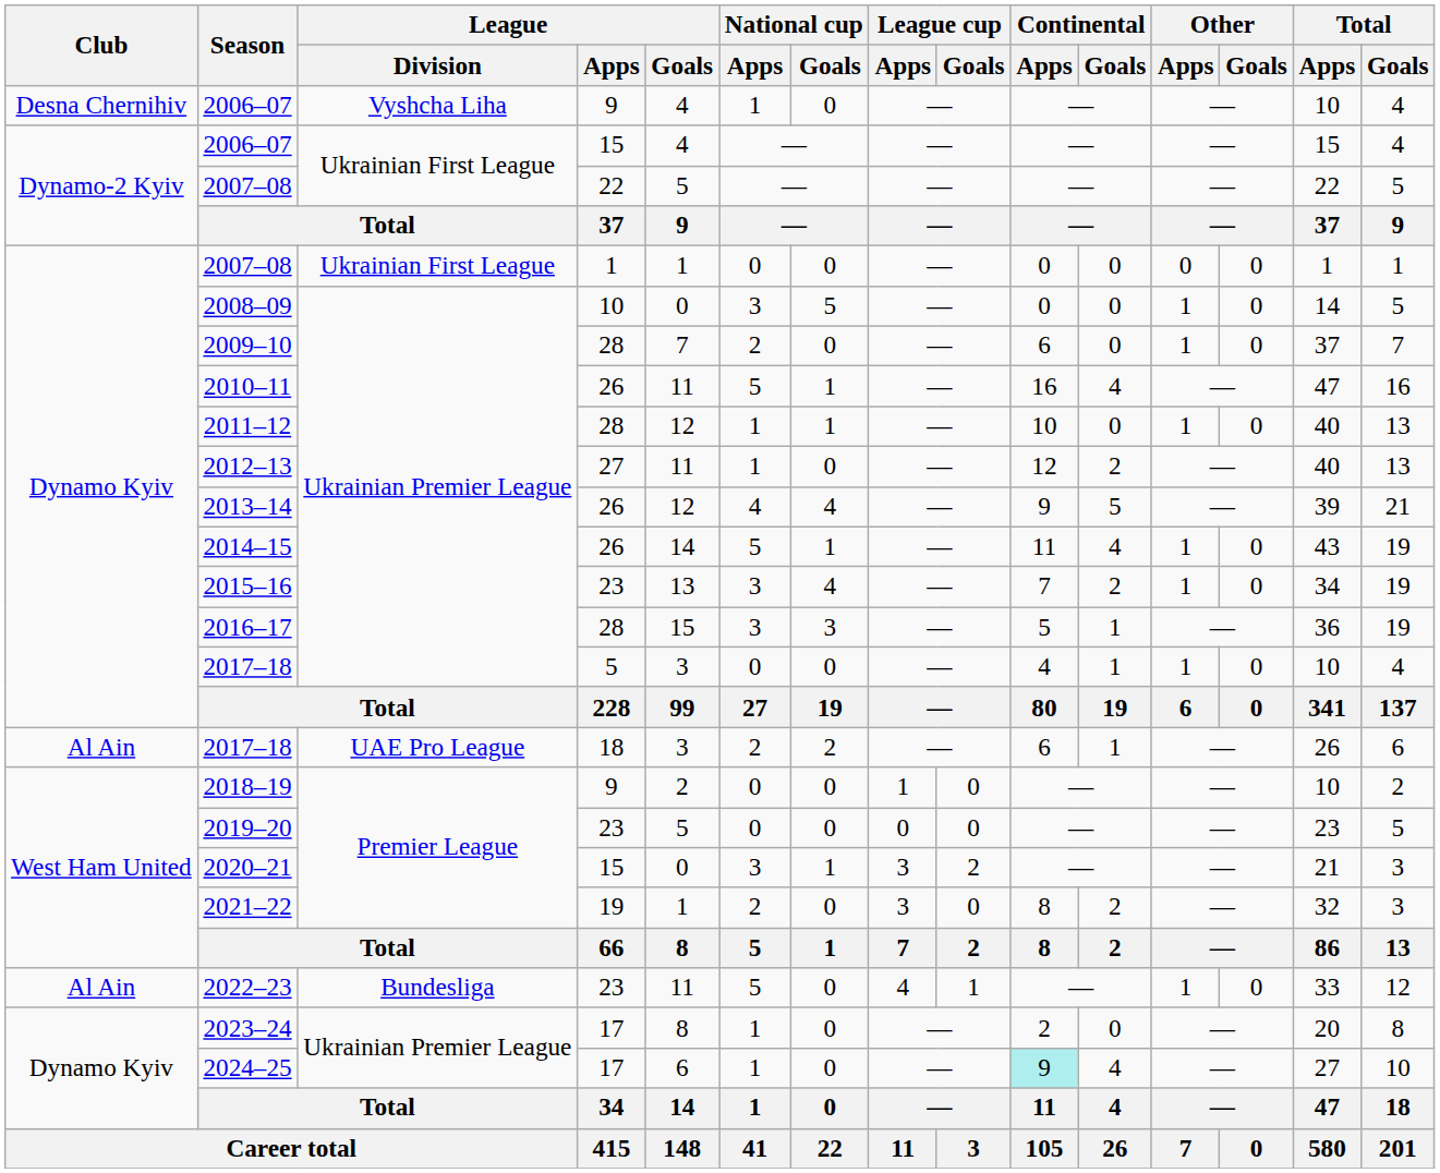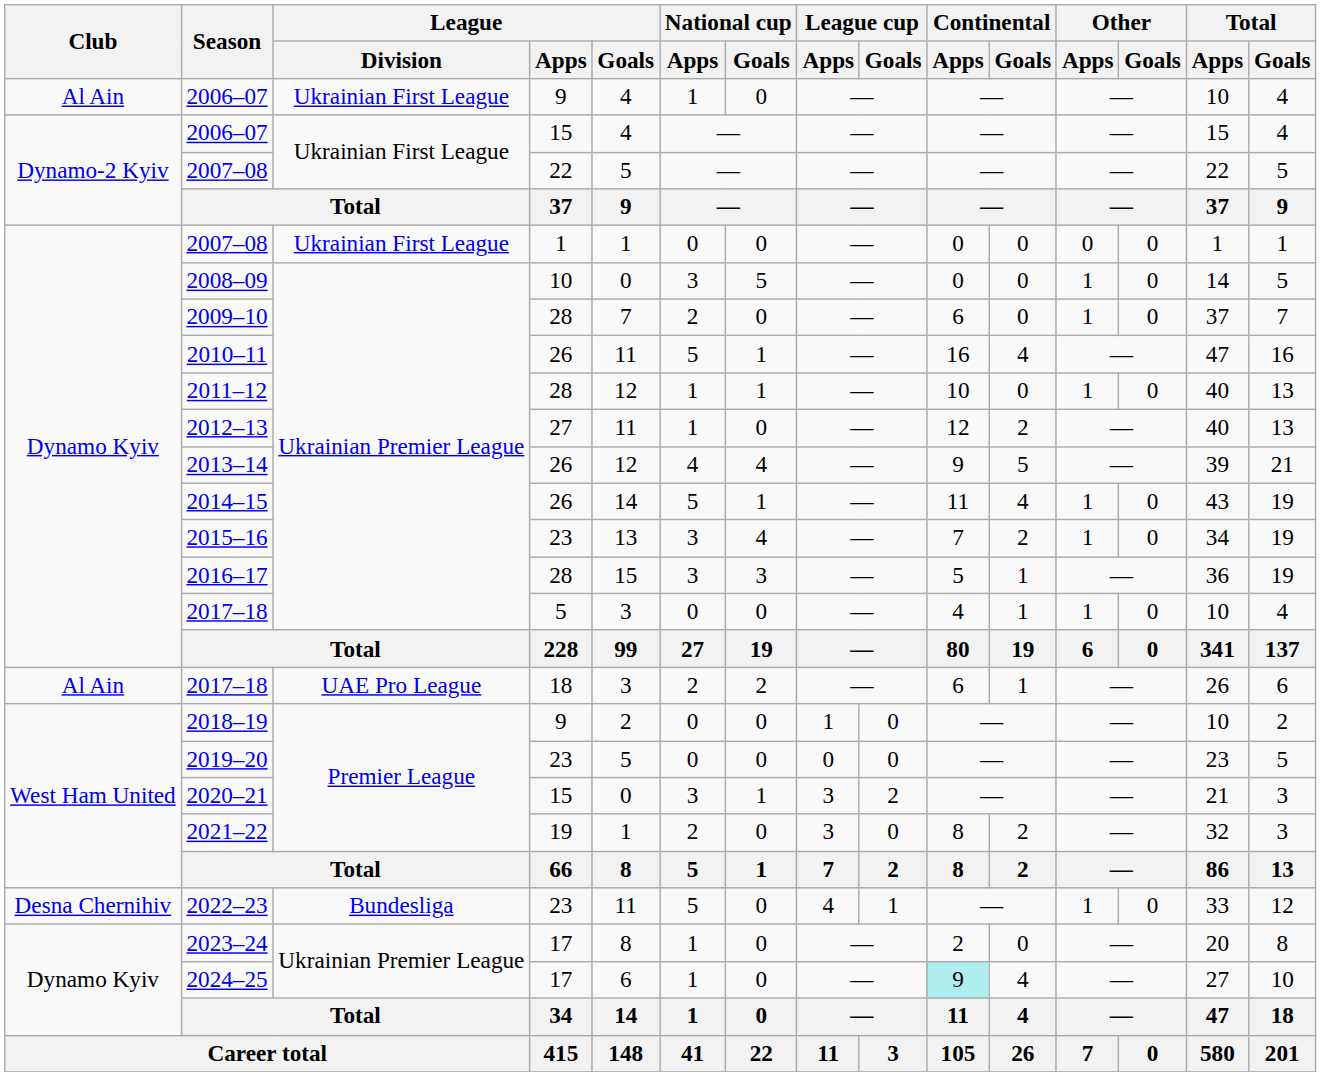 <table class="wikitable" style="text-align:center">
 <tr>
 <th rowspan="2">Club</th>
 <th rowspan="2">Season</th>
 <th colspan="3">League</th>
 <th colspan="2">National cup</th>
 <th colspan="2">League cup</th>
 <th colspan="2">Continental</th>
 <th colspan="2">Other</th>
 <th colspan="2">Total</th>
 </tr>
 <tr>
 <th>Division</th>
 <th>Apps</th>
 <th>Goals</th>
 <th>Apps</th>
 <th>Goals</th>
 <th>Apps</th>
 <th>Goals</th>
 <th>Apps</th>
 <th>Goals</th>
 <th>Apps</th>
 <th>Goals</th>
 <th>Apps</th>
 <th>Goals</th>
 </tr>
 <tr>
-<td><a href='#'>Desna Chernihiv</a></td>
+<td><a href='#'>Al Ain</a></td>
 <td><a href='#'>2006–07</a></td>
-<td><a href='#'>Vyshcha Liha</a></td>
+<td><a href='#'>Ukrainian First League</a></td>
 <td>9</td>
 <td>4</td>
 <td>1</td>
 <td>0</td>
 <td colspan="2">—</td>
 <td colspan="2">—</td>
 <td colspan="2">—</td>
 <td>10</td>
 <td>4</td>
 </tr>
 <tr>
 <td rowspan="3"><a href='#'>Dynamo-2 Kyiv</a></td>
 <td><a href='#'>2006–07</a></td>
 <td rowspan="2">Ukrainian First League</td>
 <td>15</td>
 <td>4</td>
 <td colspan="2">—</td>
 <td colspan="2">—</td>
 <td colspan="2">—</td>
 <td colspan="2">—</td>
 <td>15</td>
 <td>4</td>
 </tr>
 <tr>
 <td><a href='#'>2007–08</a></td>
 <td>22</td>
 <td>5</td>
 <td colspan="2">—</td>
 <td colspan="2">—</td>
 <td colspan="2">—</td>
 <td colspan="2">—</td>
 <td>22</td>
 <td>5</td>
 </tr>
 <tr>
 <th colspan="2">Total</th>
 <th>37</th>
 <th>9</th>
 <th colspan="2">—</th>
 <th colspan="2">—</th>
 <th colspan="2">—</th>
 <th colspan="2">—</th>
 <th>37</th>
 <th>9</th>
 </tr>
 <tr>
 <td rowspan="12"><a href='#'>Dynamo Kyiv</a></td>
 <td><a href='#'>2007–08</a></td>
 <td><a href='#'>Ukrainian First League</a></td>
 <td>1</td>
 <td>1</td>
 <td>0</td>
 <td>0</td>
 <td colspan="2">—</td>
 <td>0</td>
 <td>0</td>
 <td>0</td>
 <td>0</td>
 <td>1</td>
 <td>1</td>
 </tr>
 <tr>
 <td><a href='#'>2008–09</a></td>
 <td rowspan="10"><a href='#'>Ukrainian Premier League</a></td>
 <td>10</td>
 <td>0</td>
 <td>3</td>
 <td>5</td>
 <td colspan="2">—</td>
 <td>0</td>
 <td>0</td>
 <td>1</td>
 <td>0</td>
 <td>14</td>
 <td>5</td>
 </tr>
 <tr>
 <td><a href='#'>2009–10</a></td>
 <td>28</td>
 <td>7</td>
 <td>2</td>
 <td>0</td>
 <td colspan="2">—</td>
 <td>6</td>
 <td>0</td>
 <td>1</td>
 <td>0</td>
 <td>37</td>
 <td>7</td>
 </tr>
 <tr>
 <td><a href='#'>2010–11</a></td>
 <td>26</td>
 <td>11</td>
 <td>5</td>
 <td>1</td>
 <td colspan="2">—</td>
 <td>16</td>
 <td>4</td>
 <td colspan="2">—</td>
 <td>47</td>
 <td>16</td>
 </tr>
 <tr>
 <td><a href='#'>2011–12</a></td>
 <td>28</td>
 <td>12</td>
 <td>1</td>
 <td>1</td>
 <td colspan="2">—</td>
 <td>10</td>
 <td>0</td>
 <td>1</td>
 <td>0</td>
 <td>40</td>
 <td>13</td>
 </tr>
 <tr>
 <td><a href='#'>2012–13</a></td>
 <td>27</td>
 <td>11</td>
 <td>1</td>
 <td>0</td>
 <td colspan="2">—</td>
 <td>12</td>
 <td>2</td>
 <td colspan="2">—</td>
 <td>40</td>
 <td>13</td>
 </tr>
 <tr>
 <td><a href='#'>2013–14</a></td>
 <td>26</td>
 <td>12</td>
 <td>4</td>
 <td>4</td>
 <td colspan="2">—</td>
 <td>9</td>
 <td>5</td>
 <td colspan="2">—</td>
 <td>39</td>
 <td>21</td>
 </tr>
 <tr>
 <td><a href='#'>2014–15</a></td>
 <td>26</td>
 <td>14</td>
 <td>5</td>
 <td>1</td>
 <td colspan="2">—</td>
 <td>11</td>
 <td>4</td>
 <td>1</td>
 <td>0</td>
 <td>43</td>
 <td>19</td>
 </tr>
 <tr>
 <td><a href='#'>2015–16</a></td>
 <td>23</td>
 <td>13</td>
 <td>3</td>
 <td>4</td>
 <td colspan="2">—</td>
 <td>7</td>
 <td>2</td>
 <td>1</td>
 <td>0</td>
 <td>34</td>
 <td>19</td>
 </tr>
 <tr>
 <td><a href='#'>2016–17</a></td>
 <td>28</td>
 <td>15</td>
 <td>3</td>
 <td>3</td>
 <td colspan="2">—</td>
 <td>5</td>
 <td>1</td>
 <td colspan="2">—</td>
 <td>36</td>
 <td>19</td>
 </tr>
 <tr>
 <td><a href='#'>2017–18</a></td>
 <td>5</td>
 <td>3</td>
 <td>0</td>
 <td>0</td>
 <td colspan="2">—</td>
 <td>4</td>
 <td>1</td>
 <td>1</td>
 <td>0</td>
 <td>10</td>
 <td>4</td>
 </tr>
 <tr>
 <th colspan="2">Total</th>
 <th>228</th>
 <th>99</th>
 <th>27</th>
 <th>19</th>
 <th colspan="2">—</th>
 <th>80</th>
 <th>19</th>
 <th>6</th>
 <th>0</th>
 <th>341</th>
 <th>137</th>
 </tr>
 <tr>
 <td><a href='#'>Al Ain</a></td>
 <td><a href='#'>2017–18</a></td>
 <td><a href='#'>UAE Pro League</a></td>
 <td>18</td>
 <td>3</td>
 <td>2</td>
 <td>2</td>
 <td colspan="2">—</td>
 <td>6</td>
 <td>1</td>
 <td colspan="2">—</td>
 <td>26</td>
 <td>6</td>
 </tr>
 <tr>
 <td rowspan="5"><a href='#'>West Ham United</a></td>
 <td><a href='#'>2018–19</a></td>
 <td rowspan="4"><a href='#'>Premier League</a></td>
 <td>9</td>
 <td>2</td>
 <td>0</td>
 <td>0</td>
 <td>1</td>
 <td>0</td>
 <td colspan="2">—</td>
 <td colspan="2">—</td>
 <td>10</td>
 <td>2</td>
 </tr>
 <tr>
 <td><a href='#'>2019–20</a></td>
 <td>23</td>
 <td>5</td>
 <td>0</td>
 <td>0</td>
 <td>0</td>
 <td>0</td>
 <td colspan="2">—</td>
 <td colspan="2">—</td>
 <td>23</td>
 <td>5</td>
 </tr>
 <tr>
 <td><a href='#'>2020–21</a></td>
 <td>15</td>
 <td>0</td>
 <td>3</td>
 <td>1</td>
 <td>3</td>
 <td>2</td>
 <td colspan="2">—</td>
 <td colspan="2">—</td>
 <td>21</td>
 <td>3</td>
 </tr>
 <tr>
 <td><a href='#'>2021–22</a></td>
 <td>19</td>
 <td>1</td>
 <td>2</td>
 <td>0</td>
 <td>3</td>
 <td>0</td>
 <td>8</td>
 <td>2</td>
 <td colspan="2">—</td>
 <td>32</td>
 <td>3</td>
 </tr>
 <tr>
 <th colspan="2">Total</th>
 <th>66</th>
 <th>8</th>
 <th>5</th>
 <th>1</th>
 <th>7</th>
 <th>2</th>
 <th>8</th>
 <th>2</th>
 <th colspan="2">—</th>
 <th>86</th>
 <th>13</th>
 </tr>
 <tr>
-<td><a href='#'>Al Ain</a></td>
+<td><a href='#'>Desna Chernihiv</a></td>
 <td><a href='#'>2022–23</a></td>
 <td><a href='#'>Bundesliga</a></td>
 <td>23</td>
 <td>11</td>
 <td>5</td>
 <td>0</td>
 <td>4</td>
 <td>1</td>
 <td colspan="2">—</td>
 <td>1</td>
 <td>0</td>
 <td>33</td>
 <td>12</td>
 </tr>
 <tr>
 <td rowspan="3">Dynamo Kyiv</td>
 <td><a href='#'>2023–24</a></td>
 <td rowspan="2">Ukrainian Premier League</td>
 <td>17</td>
 <td>8</td>
 <td>1</td>
 <td>0</td>
 <td colspan="2">—</td>
 <td>2</td>
 <td>0</td>
 <td colspan="2">—</td>
 <td>20</td>
 <td>8</td>
 </tr>
 <tr>
 <td><a href='#'>2024–25</a></td>
 <td>17</td>
 <td>6</td>
 <td>1</td>
 <td>0</td>
 <td colspan="2">—</td>
 <td style="background: paleturquoise;">9</td>
 <td>4</td>
 <td colspan="2">—</td>
 <td>27</td>
 <td>10</td>
 </tr>
 <tr>
 <th colspan="2">Total</th>
 <th>34</th>
 <th>14</th>
 <th>1</th>
 <th>0</th>
 <th colspan="2">—</th>
 <th>11</th>
 <th>4</th>
 <th colspan="2">—</th>
 <th>47</th>
 <th>18</th>
 </tr>
 <tr>
 <th colspan="3">Career total</th>
 <th>415</th>
 <th>148</th>
 <th>41</th>
 <th>22</th>
 <th>11</th>
 <th>3</th>
 <th>105</th>
 <th>26</th>
 <th>7</th>
 <th>0</th>
 <th>580</th>
 <th>201</th>
 </tr>
 </table>
